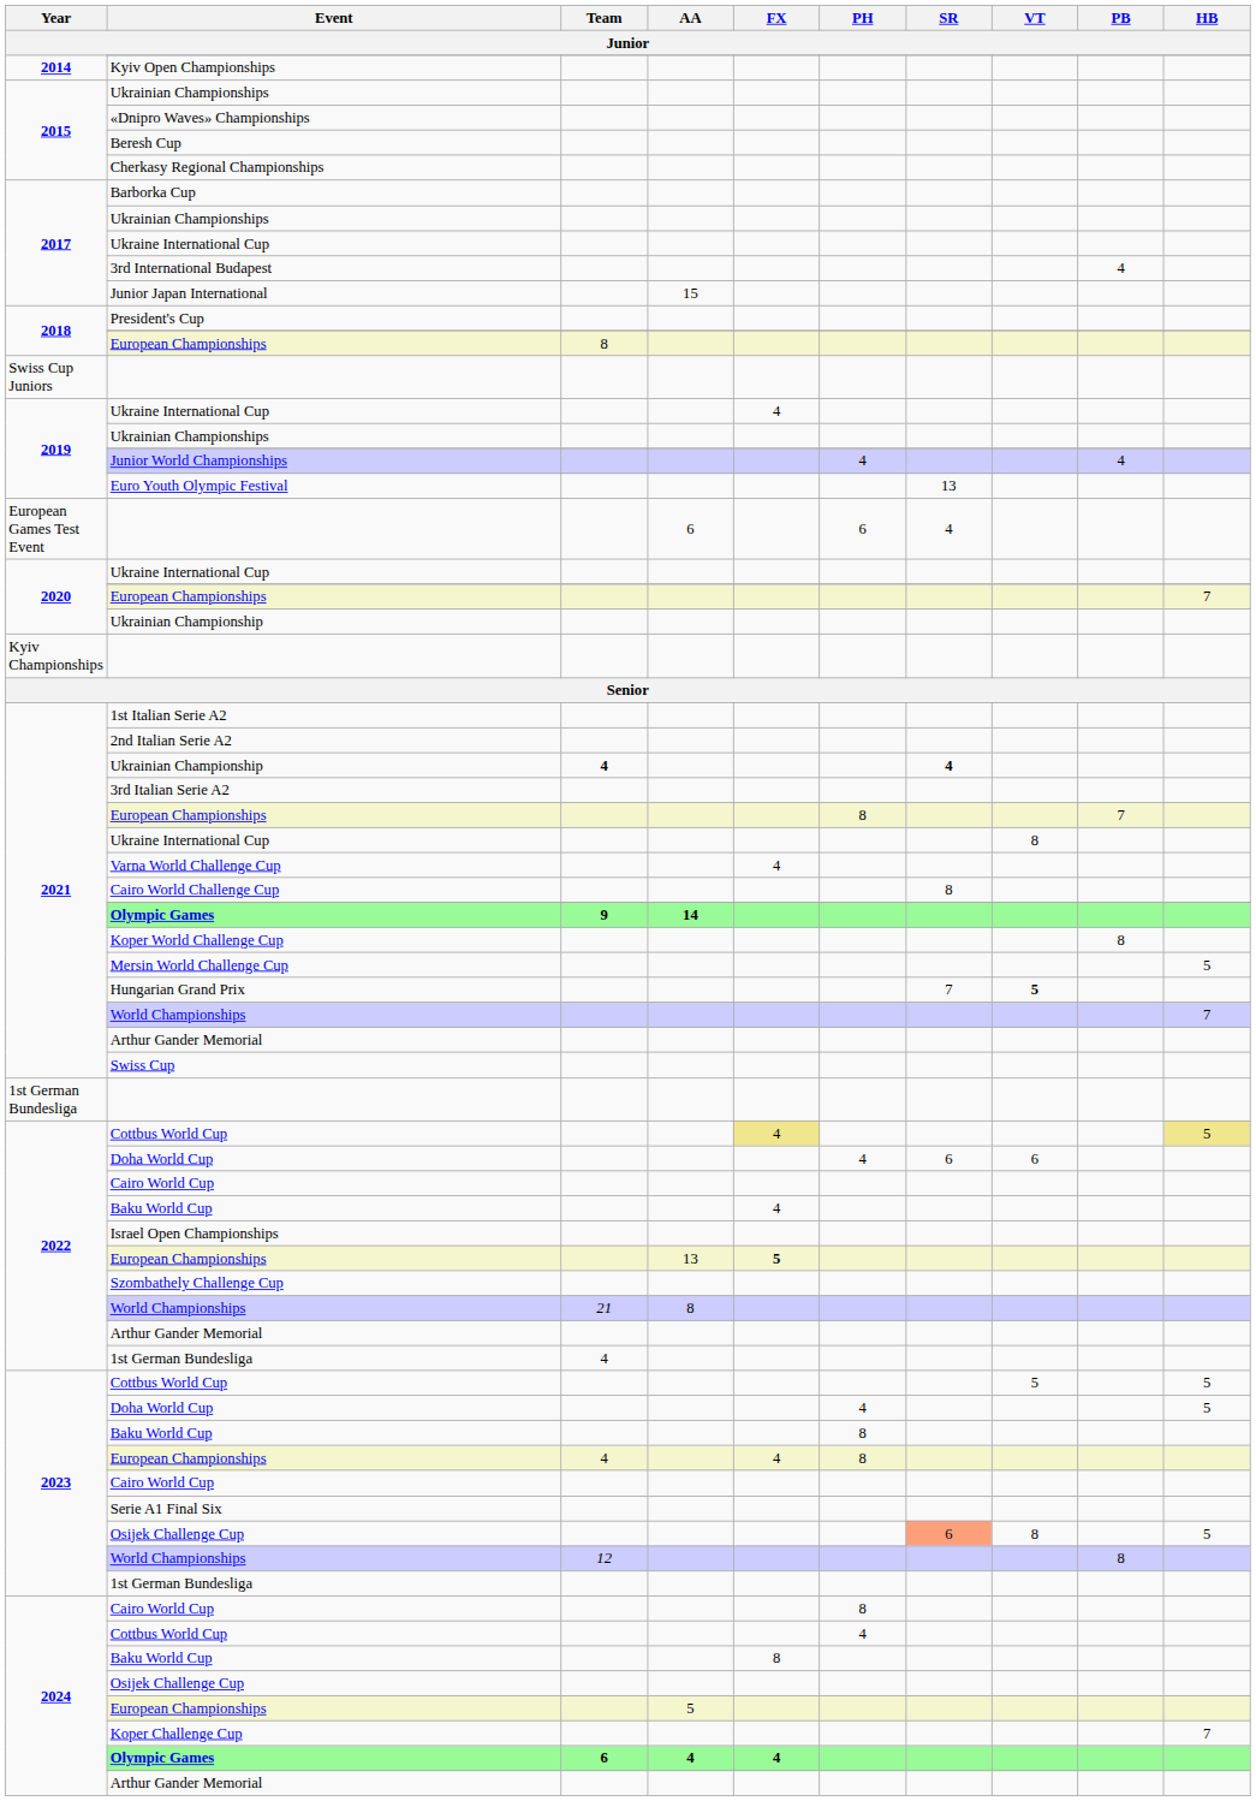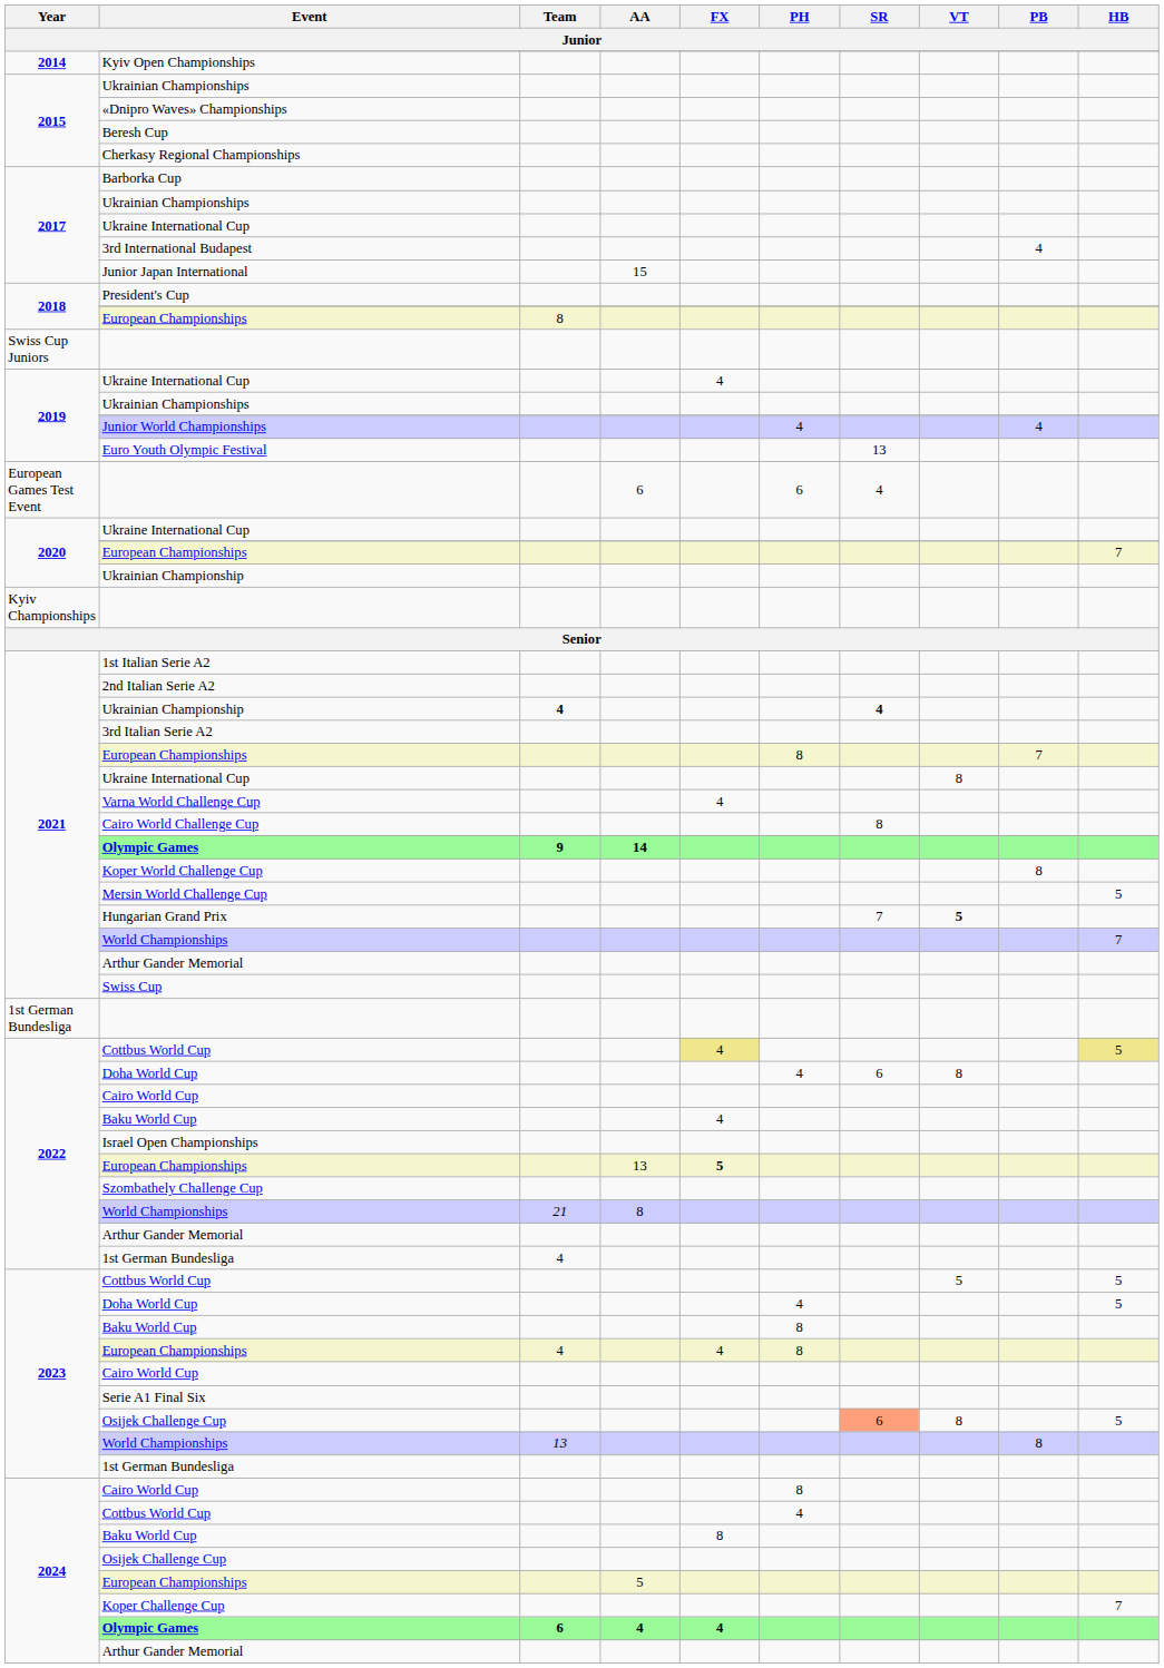 <table class="wikitable sortable" style="text-align:center; font-size:95%;">
 <tr>
 <th width=7% class=unsortable>Year</th>
 <th width=37% class=unsortable>Event</th>
 <th width=7% class=unsortable>Team</th>
 <th width=7% class=unsortable>AA</th>
 <th width=7% class=unsortable><a href='#'>FX</a></th>
 <th width=7% class=unsortable><a href='#'>PH</a></th>
 <th width=7% class=unsortable><a href='#'>SR</a></th>
 <th width=7% class=unsortable><a href='#'>VT</a></th>
 <th width=7% class=unsortable><a href='#'>PB</a></th>
 <th width=7% class=unsortable><a href='#'>HB</a></th>
 </tr>
 <tr>
 <th colspan="10"><strong>Junior</strong></th>
 </tr>
 <tr>
 <td rowspan="2"><strong><a href='#'>2014</a></strong></td>
 </tr>
 <tr>
 <td align=left>Kyiv Open Championships</td>
 <td></td>
 <td></td>
 <td></td>
 <td></td>
 <td></td>
 <td></td>
 <td></td>
 <td></td>
 </tr>
 <tr>
 <td rowspan="4"><strong><a href='#'>2015</a></strong></td>
 <td align=left>Ukrainian Championships</td>
 <td></td>
 <td></td>
 <td></td>
 <td></td>
 <td></td>
 <td></td>
 <td></td>
 <td></td>
 </tr>
 <tr>
 <td align=left>«Dnipro Waves» Championships</td>
 <td></td>
 <td></td>
 <td></td>
 <td></td>
 <td></td>
 <td></td>
 <td></td>
 <td></td>
 </tr>
 <tr>
 <td align=left>Beresh Cup</td>
 <td></td>
 <td></td>
 <td></td>
 <td></td>
 <td></td>
 <td></td>
 <td></td>
 <td></td>
 </tr>
 <tr>
 <td align=left>Cherkasy Regional Championships</td>
 <td></td>
 <td></td>
 <td></td>
 <td></td>
 <td></td>
 <td></td>
 <td></td>
 <td></td>
 </tr>
 <tr>
 <td rowspan="5"><strong><a href='#'>2017</a></strong></td>
 <td align=left>Barborka Cup</td>
 <td></td>
 <td></td>
 <td></td>
 <td></td>
 <td></td>
 <td></td>
 <td></td>
 <td></td>
 </tr>
 <tr>
 <td align=left>Ukrainian Championships</td>
 <td></td>
 <td></td>
 <td></td>
 <td></td>
 <td></td>
 <td></td>
 <td></td>
 <td></td>
 </tr>
 <tr>
 <td align=left>Ukraine International Cup</td>
 <td></td>
 <td></td>
 <td></td>
 <td></td>
 <td></td>
 <td></td>
 <td></td>
 <td></td>
 </tr>
 <tr>
 <td align=left>3rd International Budapest</td>
 <td></td>
 <td></td>
 <td></td>
 <td></td>
 <td></td>
 <td></td>
 <td>4</td>
 <td></td>
 </tr>
 <tr>
 <td align=left>Junior Japan International</td>
 <td></td>
 <td>15</td>
 <td></td>
 <td></td>
 <td></td>
 <td></td>
 <td></td>
 <td></td>
 </tr>
 <tr>
 <td rowspan="3"><strong><a href='#'>2018</a></strong></td>
 <td align=left>President's Cup</td>
 <td></td>
 <td></td>
 <td></td>
 <td></td>
 <td></td>
 <td></td>
 <td></td>
 <td></td>
 </tr>
 <tr>
 </tr>
 <tr bgcolor=#F5F6CE>
 <td align=left><a href='#'>European Championships</a></td>
 <td>8</td>
 <td></td>
 <td></td>
 <td></td>
 <td></td>
 <td></td>
 <td></td>
 <td></td>
 </tr>
 <tr>
 <td align=left>Swiss Cup Juniors</td>
 <td></td>
 <td></td>
 <td></td>
 <td></td>
 <td></td>
 <td></td>
 <td></td>
 <td></td>
 </tr>
 <tr>
 <td rowspan="5"><strong><a href='#'>2019</a></strong></td>
 <td align=left>Ukraine International Cup</td>
 <td></td>
 <td></td>
 <td>4</td>
 <td></td>
 <td></td>
 <td></td>
 <td></td>
 <td></td>
 </tr>
 <tr>
 <td align=left>Ukrainian Championships</td>
 <td></td>
 <td></td>
 <td></td>
 <td></td>
 <td></td>
 <td></td>
 <td></td>
 <td></td>
 </tr>
 <tr>
 </tr>
 <tr bgcolor=#CCCCFF>
 <td align=left><a href='#'>Junior World Championships</a></td>
 <td></td>
 <td></td>
 <td></td>
 <td>4</td>
 <td></td>
 <td></td>
 <td>4</td>
 <td></td>
 </tr>
 <tr>
 <td align=left><a href='#'>Euro Youth Olympic Festival</a></td>
 <td></td>
 <td></td>
 <td></td>
 <td></td>
 <td>13</td>
 <td></td>
 <td></td>
 <td></td>
 </tr>
 <tr>
 <td align=left>European Games Test Event</td>
 <td></td>
 <td></td>
 <td>6</td>
 <td></td>
 <td>6</td>
 <td>4</td>
 <td></td>
 <td></td>
 </tr>
 <tr>
 <td rowspan="4"><strong><a href='#'>2020</a></strong></td>
 <td align=left>Ukraine International Cup</td>
 <td></td>
 <td></td>
 <td></td>
 <td></td>
 <td></td>
 <td></td>
 <td></td>
 <td></td>
 </tr>
 <tr>
 </tr>
 <tr bgcolor=#F5F6CE>
 <td align=left><a href='#'>European Championships</a></td>
 <td></td>
 <td></td>
 <td></td>
 <td></td>
 <td></td>
 <td></td>
 <td></td>
 <td>7</td>
 </tr>
 <tr>
 <td align=left>Ukrainian Championship</td>
 <td></td>
 <td></td>
 <td></td>
 <td></td>
 <td></td>
 <td></td>
 <td></td>
 <td></td>
 </tr>
 <tr>
 <td align=left>Kyiv Championships</td>
 <td></td>
 <td></td>
 <td></td>
 <td></td>
 <td></td>
 <td></td>
 <td></td>
 <td></td>
 </tr>
 <tr>
 <th colspan="10"><strong>Senior</strong></th>
 </tr>
 <tr>
 <td rowspan="16" align=center><strong><a href='#'>2021</a></strong></td>
 <td align=left>1st Italian Serie A2</td>
 <td></td>
 <td></td>
 <td></td>
 <td></td>
 <td></td>
 <td></td>
 <td></td>
 <td></td>
 </tr>
 <tr>
 <td align=left>2nd Italian Serie A2</td>
 <td></td>
 <td></td>
 <td></td>
 <td></td>
 <td></td>
 <td></td>
 <td></td>
 <td></td>
 </tr>
 <tr>
 <td align=left>Ukrainian Championship</td>
 <td><strong>4</strong></td>
 <td></td>
 <td></td>
 <td></td>
 <td><strong>4</strong></td>
 <td></td>
 <td></td>
 <td></td>
 </tr>
 <tr>
 <td align=left>3rd Italian Serie A2</td>
 <td></td>
 <td></td>
 <td></td>
 <td></td>
 <td></td>
 <td></td>
 <td></td>
 <td></td>
 </tr>
 <tr bgcolor=#F5F6CE>
 <td align=left><a href='#'>European Championships</a></td>
 <td></td>
 <td></td>
 <td></td>
 <td>8</td>
 <td></td>
 <td></td>
 <td>7</td>
 <td></td>
 </tr>
 <tr>
 <td align =left>Ukraine International Cup</td>
 <td></td>
 <td></td>
 <td></td>
 <td></td>
 <td></td>
 <td>8</td>
 <td></td>
 <td></td>
 </tr>
 <tr>
 <td align=left><a href='#'>Varna World Challenge Cup</a></td>
 <td></td>
 <td></td>
 <td>4</td>
 <td></td>
 <td></td>
 <td></td>
 <td></td>
 <td></td>
 </tr>
 <tr>
 <td align=left><a href='#'>Cairo World Challenge Cup</a></td>
 <td></td>
 <td></td>
 <td></td>
 <td></td>
 <td>8</td>
 <td></td>
 <td></td>
 <td></td>
 </tr>
 <tr>
 </tr>
 <tr bgcolor=98FB98>
 <td align=left><strong><a href='#'>Olympic Games</a></strong></td>
 <td><strong>9</strong></td>
 <td><strong>14</strong></td>
 <td></td>
 <td></td>
 <td></td>
 <td></td>
 <td></td>
 <td></td>
 </tr>
 <tr>
 <td align=left><a href='#'>Koper World Challenge Cup</a></td>
 <td></td>
 <td></td>
 <td></td>
 <td></td>
 <td></td>
 <td></td>
 <td>8</td>
 <td></td>
 </tr>
 <tr>
 <td align=left><a href='#'>Mersin World Challenge Cup</a></td>
 <td></td>
 <td></td>
 <td></td>
 <td></td>
 <td></td>
 <td></td>
 <td></td>
 <td>5</td>
 </tr>
 <tr>
 <td align=left>Hungarian Grand Prix</td>
 <td></td>
 <td></td>
 <td></td>
 <td></td>
 <td>7</td>
 <td><strong>5</strong></td>
 <td></td>
 <td></td>
 </tr>
 <tr bgcolor=#CCCCFF>
 <td align=left><a href='#'>World Championships</a></td>
 <td></td>
 <td></td>
 <td></td>
 <td></td>
 <td></td>
 <td></td>
 <td></td>
 <td>7</td>
 </tr>
 <tr>
 <td align=left>Arthur Gander Memorial</td>
 <td></td>
 <td></td>
 <td></td>
 <td></td>
 <td></td>
 <td></td>
 <td></td>
 <td></td>
 </tr>
 <tr>
 <td align=left><a href='#'>Swiss Cup</a></td>
 <td></td>
 <td></td>
 <td></td>
 <td></td>
 <td></td>
 <td></td>
 <td></td>
 <td></td>
 </tr>
 <tr>
 <td align=left>1st German Bundesliga</td>
 <td></td>
 <td></td>
 <td></td>
 <td></td>
 <td></td>
 <td></td>
 <td></td>
 <td></td>
 </tr>
 <tr>
 <td rowspan="10"><strong><a href='#'>2022</a></strong></td>
 <td align=left><a href='#'>Cottbus World Cup</a></td>
 <td></td>
 <td></td>
 <td style="background: khaki;">4</td>
 <td></td>
 <td></td>
 <td></td>
 <td></td>
 <td style="background: khaki;">5</td>
 </tr>
 <tr>
 <td align=left><a href='#'>Doha World Cup</a></td>
 <td></td>
 <td></td>
 <td></td>
 <td>4</td>
 <td>6</td>
-<td>6</td>
+<td>8</td>
 <td></td>
 <td></td>
 </tr>
 <tr>
 <td align=left><a href='#'>Cairo World Cup</a></td>
 <td></td>
 <td></td>
 <td></td>
 <td></td>
 <td></td>
 <td></td>
 <td></td>
 <td></td>
 </tr>
 <tr>
 <td align=left><a href='#'>Baku World Cup</a></td>
 <td></td>
 <td></td>
 <td>4</td>
 <td></td>
 <td></td>
 <td></td>
 <td></td>
 <td></td>
 </tr>
 <tr>
 <td align=left>Israel Open Championships</td>
 <td></td>
 <td></td>
 <td></td>
 <td></td>
 <td></td>
 <td></td>
 <td></td>
 <td></td>
 </tr>
 <tr bgcolor=#F5F6CE>
 <td align=left><a href='#'>European Championships</a></td>
 <td></td>
 <td>13</td>
 <td><strong>5</strong></td>
 <td></td>
 <td></td>
 <td></td>
 <td></td>
 <td></td>
 </tr>
 <tr>
 <td align=left><a href='#'>Szombathely Challenge Cup</a></td>
 <td></td>
 <td></td>
 <td></td>
 <td></td>
 <td></td>
 <td></td>
 <td></td>
 <td></td>
 </tr>
 <tr bgcolor=#CCCCFF>
 <td align=left><a href='#'>World Championships</a></td>
 <td><em>21</em></td>
 <td>8</td>
 <td></td>
 <td></td>
 <td></td>
 <td></td>
 <td></td>
 <td></td>
 </tr>
 <tr>
 <td align=left>Arthur Gander Memorial</td>
 <td></td>
 <td></td>
 <td></td>
 <td></td>
 <td></td>
 <td></td>
 <td></td>
 <td></td>
 </tr>
 <tr>
 <td align=left>1st German Bundesliga</td>
 <td>4</td>
 <td></td>
 <td></td>
 <td></td>
 <td></td>
 <td></td>
 <td></td>
 <td></td>
 </tr>
 <tr>
 <td rowspan="9"><strong><a href='#'>2023</a></strong></td>
 <td align=left><a href='#'>Cottbus World Cup</a></td>
 <td></td>
 <td></td>
 <td></td>
 <td></td>
 <td></td>
 <td>5</td>
 <td></td>
 <td>5</td>
 </tr>
 <tr>
 <td align=left><a href='#'>Doha World Cup</a></td>
 <td></td>
 <td></td>
 <td></td>
 <td>4</td>
 <td></td>
 <td></td>
 <td></td>
 <td>5</td>
 </tr>
 <tr>
 <td align=left><a href='#'>Baku World Cup</a></td>
 <td></td>
 <td></td>
 <td></td>
 <td>8</td>
 <td></td>
 <td></td>
 <td></td>
 <td></td>
 </tr>
 <tr bgcolor=#F5F6CE>
 <td align=left><a href='#'>European Championships</a></td>
 <td>4</td>
 <td></td>
 <td>4</td>
 <td>8</td>
 <td></td>
 <td></td>
 <td></td>
 <td></td>
 </tr>
 <tr>
 <td align=left><a href='#'>Cairo World Cup</a></td>
 <td></td>
 <td></td>
 <td></td>
 <td></td>
 <td></td>
 <td></td>
 <td></td>
 <td></td>
 </tr>
 <tr>
 <td align=left>Serie A1 Final Six</td>
 <td></td>
 <td></td>
 <td></td>
 <td></td>
 <td></td>
 <td></td>
 <td></td>
 <td></td>
 </tr>
 <tr>
 <td align=left><a href='#'>Osijek Challenge Cup</a></td>
 <td></td>
 <td></td>
 <td></td>
 <td></td>
 <td style="background: lightsalmon;">6</td>
 <td>8</td>
 <td></td>
 <td>5</td>
 </tr>
 <tr bgcolor=#CCCCFF>
 <td align=left><a href='#'>World Championships</a></td>
-<td><em>12</em></td>
+<td><em>13</em></td>
 <td></td>
 <td></td>
 <td></td>
 <td></td>
 <td></td>
 <td>8</td>
 <td></td>
 </tr>
 <tr>
 <td align=left>1st German Bundesliga</td>
 <td></td>
 <td></td>
 <td></td>
 <td></td>
 <td></td>
 <td></td>
 <td></td>
 <td></td>
 </tr>
 <tr>
 <td rowspan="8"><strong><a href='#'>2024</a></strong></td>
 <td align=left><a href='#'>Cairo World Cup</a></td>
 <td></td>
 <td></td>
 <td></td>
 <td>8</td>
 <td></td>
 <td></td>
 <td></td>
 <td></td>
 </tr>
 <tr>
 <td align=left><a href='#'>Cottbus World Cup</a></td>
 <td></td>
 <td></td>
 <td></td>
 <td>4</td>
 <td></td>
 <td></td>
 <td></td>
 <td></td>
 </tr>
 <tr>
 <td align=left><a href='#'>Baku World Cup</a></td>
 <td></td>
 <td></td>
 <td>8</td>
 <td></td>
 <td></td>
 <td></td>
 <td></td>
 <td></td>
 </tr>
 <tr>
 <td align=left><a href='#'>Osijek Challenge Cup</a></td>
 <td></td>
 <td></td>
 <td></td>
 <td></td>
 <td></td>
 <td></td>
 <td></td>
 <td></td>
 </tr>
 <tr bgcolor=#F5F6CE>
 <td align=left><a href='#'>European Championships</a></td>
 <td></td>
 <td>5</td>
 <td></td>
 <td></td>
 <td></td>
 <td></td>
 <td></td>
 <td></td>
 </tr>
 <tr>
 <td align=left><a href='#'>Koper Challenge Cup</a></td>
 <td></td>
 <td></td>
 <td></td>
 <td></td>
 <td></td>
 <td></td>
 <td></td>
 <td>7</td>
 </tr>
 <tr bgcolor=98FB98>
 <td align=left><strong><a href='#'>Olympic Games</a></strong></td>
 <td><strong>6</strong></td>
 <td><strong>4</strong></td>
 <td><strong>4</strong></td>
 <td></td>
 <td></td>
 <td></td>
 <td></td>
 <td></td>
 </tr>
 <tr>
 <td align=left>Arthur Gander Memorial</td>
 <td></td>
 <td></td>
 <td></td>
 <td></td>
 <td></td>
 <td></td>
 <td></td>
 <td></td>
 </tr>
 </table>
